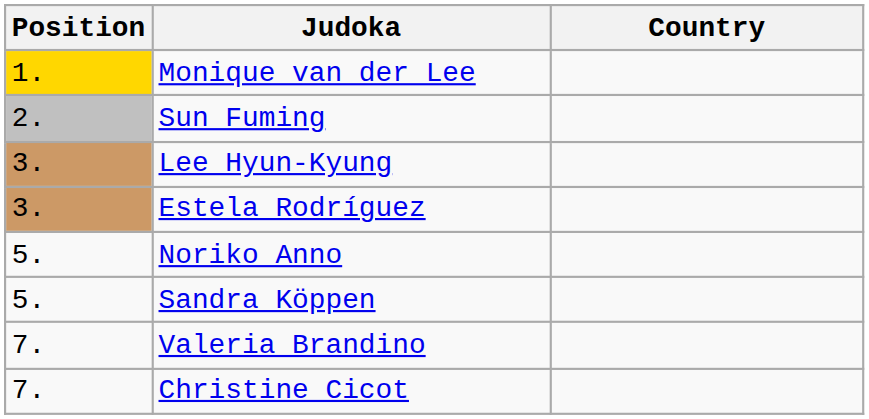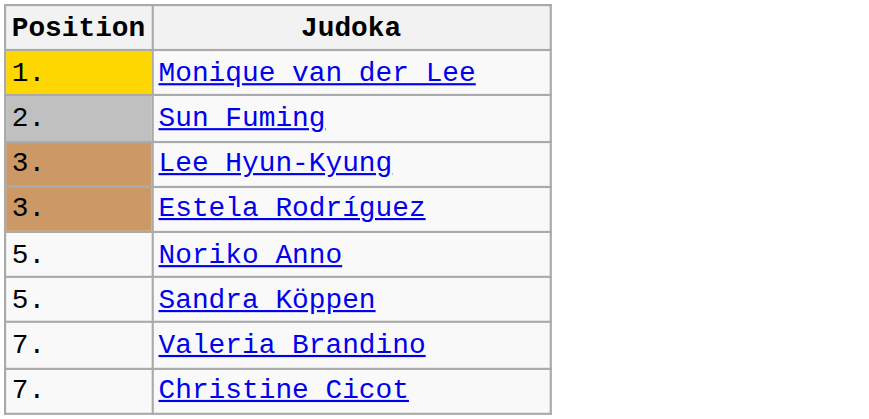 <table class=wikitable>
 <tr>
 <th>Position</th>
 <th width=180>Judoka</th>
-<th width=140>Country</th>
 </tr>
 <tr>
 <td bgcolor=gold>1.</td>
 <td><a href='#'>Monique van der Lee</a></td>
-<td></td>
 </tr>
 <tr>
 <td bgcolor=silver>2.</td>
 <td><a href='#'>Sun Fuming</a></td>
-<td></td>
 </tr>
 <tr>
 <td bgcolor=CC9966>3.</td>
 <td><a href='#'>Lee Hyun-Kyung</a></td>
-<td></td>
 </tr>
 <tr>
 <td bgcolor=CC9966>3.</td>
 <td><a href='#'>Estela Rodríguez</a></td>
-<td></td>
 </tr>
 <tr>
 <td>5.</td>
 <td><a href='#'>Noriko Anno</a></td>
-<td></td>
 </tr>
 <tr>
 <td>5.</td>
 <td><a href='#'>Sandra Köppen</a></td>
-<td></td>
 </tr>
 <tr>
 <td>7.</td>
 <td><a href='#'>Valeria Brandino</a></td>
-<td></td>
 </tr>
 <tr>
 <td>7.</td>
 <td><a href='#'>Christine Cicot</a></td>
-<td></td>
 </tr>
 </table>
